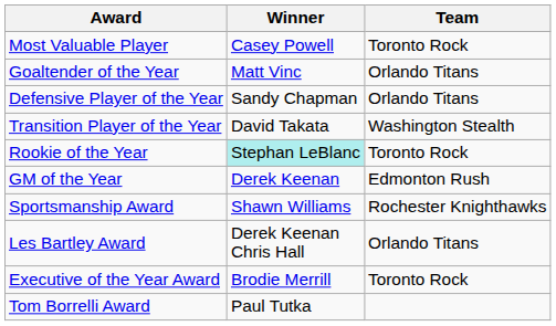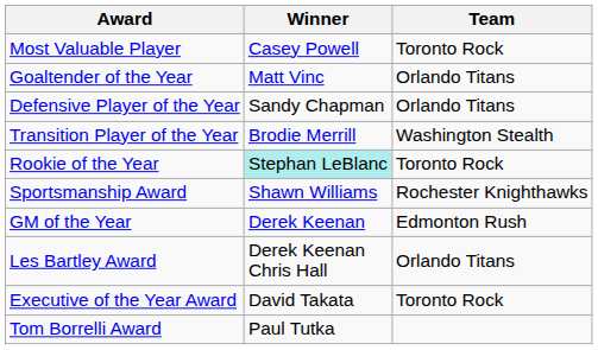 <table class="wikitable">
 <tr>
 <th>Award</th>
 <th>Winner</th>
 <th>Team</th>
 </tr>
 <tr>
 <td><a href='#'>Most Valuable Player</a></td>
 <td><a href='#'>Casey Powell</a></td>
 <td>Toronto Rock</td>
 </tr>
 <tr>
 <td><a href='#'>Goaltender of the Year</a></td>
 <td><a href='#'>Matt Vinc</a></td>
 <td>Orlando Titans</td>
 </tr>
 <tr>
 <td><a href='#'>Defensive Player of the Year</a></td>
 <td>Sandy Chapman </td>
 <td>Orlando Titans</td>
 </tr>
 <tr>
 <td><a href='#'>Transition Player of the Year</a></td>
-<td>David Takata </td>
+<td><a href='#'>Brodie Merrill</a></td>
 <td>Washington Stealth</td>
 </tr>
 <tr>
 <td><a href='#'>Rookie of the Year</a></td>
 <td style="background: paleturquoise;">Stephan LeBlanc </td>
 <td>Toronto Rock</td>
 </tr>
 <tr>
+<td><a href='#'>Sportsmanship Award</a></td>
+<td><a href='#'>Shawn Williams</a></td>
+<td>Rochester Knighthawks</td>
+</tr>
+<tr>
 <td><a href='#'>GM of the Year</a></td>
 <td><a href='#'>Derek Keenan</a></td>
 <td>Edmonton Rush</td>
-</tr>
-<tr>
-<td><a href='#'>Sportsmanship Award</a></td>
-<td><a href='#'>Shawn Williams</a></td>
-<td>Rochester Knighthawks</td>
 </tr>
 <tr>
 <td><a href='#'>Les Bartley Award</a></td>
 <td>Derek Keenan<br>Chris Hall </td>
 <td>Orlando Titans</td>
 </tr>
 <tr>
 <td><a href='#'>Executive of the Year Award</a></td>
-<td><a href='#'>Brodie Merrill</a></td>
+<td>David Takata </td>
 <td>Toronto Rock</td>
 </tr>
 <tr>
 <td><a href='#'>Tom Borrelli Award</a></td>
 <td>Paul Tutka </td>
 <td> </td>
 </tr>
 </table>
